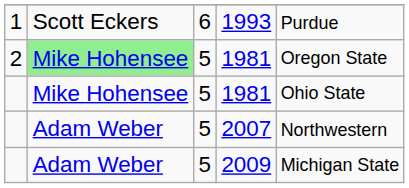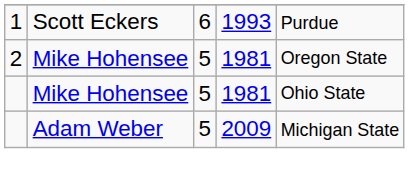 <table class="wikitable">
 <tr>
 </tr>
 <tr>
 <td>1</td>
 <td>Scott Eckers</td>
 <td>6</td>
 <td><a href='#'>1993</a></td>
 <td style="font-size:80%;">Purdue</td>
 </tr>
 <tr>
 <td>2</td>
-<td style="background: lightgreen;"><a href='#'>Mike Hohensee</a></td>
+<td><a href='#'>Mike Hohensee</a></td>
 <td>5</td>
 <td><a href='#'>1981</a></td>
 <td style="font-size:80%;">Oregon State</td>
 </tr>
 <tr>
 <td></td>
 <td><a href='#'>Mike Hohensee</a></td>
 <td>5</td>
 <td><a href='#'>1981</a></td>
 <td style="font-size:80%;">Ohio State</td>
 </tr>
 <tr>
 <td></td>
 <td><a href='#'>Adam Weber</a></td>
 <td>5</td>
-<td><a href='#'>2007</a></td>
-<td style="font-size:80%;">Northwestern</td>
-</tr>
-<tr>
-<td></td>
-<td><a href='#'>Adam Weber</a></td>
-<td>5</td>
 <td><a href='#'>2009</a></td>
 <td style="font-size:80%;">Michigan State</td>
 </tr>
 </table>
